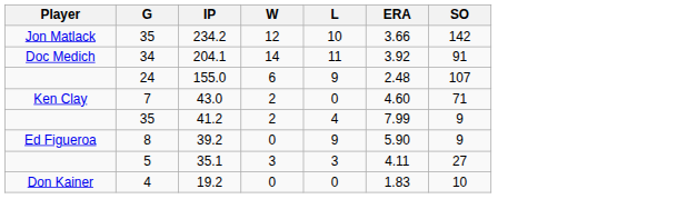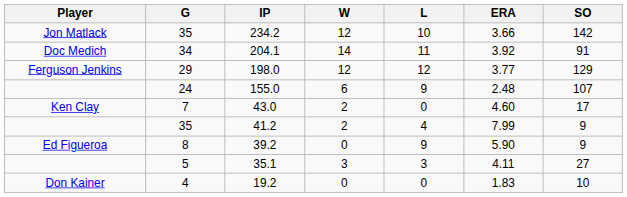 <table class="wikitable sortable">
 <tr>
 <th bgcolor="#DDDDFF" width="16%">Player</th>
 <th bgcolor="#DDDDFF" width="9%">G</th>
 <th bgcolor="#DDDDFF" width="9%">IP</th>
 <th bgcolor="#DDDDFF" width="9%">W</th>
 <th bgcolor="#DDDDFF" width="9%">L</th>
 <th bgcolor="#DDDDFF" width="9%">ERA</th>
 <th bgcolor="#DDDDFF" width="9%">SO</th>
 </tr>
 <tr align="center">
 <td><a href='#'>Jon Matlack</a></td>
 <td>35</td>
 <td>234.2</td>
 <td>12</td>
 <td>10</td>
 <td>3.66</td>
 <td>142</td>
 </tr>
 <tr align=center>
 <td><a href='#'>Doc Medich</a></td>
 <td>34</td>
 <td>204.1</td>
 <td>14</td>
 <td>11</td>
 <td>3.92</td>
 <td>91</td>
 </tr>
 <tr align=center>
+<td><a href='#'>Ferguson Jenkins</a></td>
+<td>29</td>
+<td>198.0</td>
+<td>12</td>
+<td>12</td>
+<td>3.77</td>
+<td>129</td>
+</tr>
+<tr align=center>
 <td></td>
 <td>24</td>
 <td>155.0</td>
 <td>6</td>
 <td>9</td>
 <td>2.48</td>
 <td>107</td>
 </tr>
 <tr align="center">
 <td><a href='#'>Ken Clay</a></td>
 <td>7</td>
 <td>43.0</td>
 <td>2</td>
 <td>0</td>
 <td>4.60</td>
-<td>71</td>
+<td>17</td>
 </tr>
 <tr align=center>
 <td></td>
 <td>35</td>
 <td>41.2</td>
 <td>2</td>
 <td>4</td>
 <td>7.99</td>
 <td>9</td>
 </tr>
 <tr align="center">
 <td><a href='#'>Ed Figueroa</a></td>
 <td>8</td>
 <td>39.2</td>
 <td>0</td>
 <td>9</td>
 <td>5.90</td>
 <td>9</td>
 </tr>
 <tr align=center>
 <td></td>
 <td>5</td>
 <td>35.1</td>
 <td>3</td>
 <td>3</td>
 <td>4.11</td>
 <td>27</td>
 </tr>
 <tr align="center">
 <td><a href='#'>Don Kainer</a></td>
 <td>4</td>
 <td>19.2</td>
 <td>0</td>
 <td>0</td>
 <td>1.83</td>
 <td>10</td>
 </tr>
 </table>
